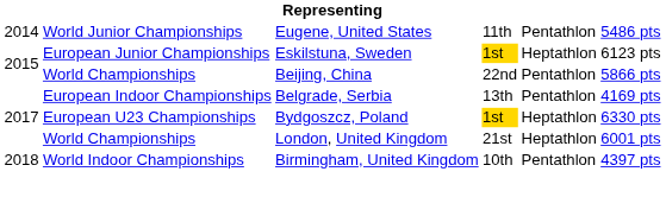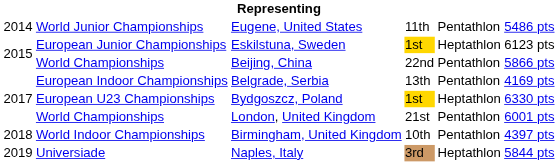 <table>
 <tr>
 <th colspan="6">Representing </th>
 </tr>
 <tr>
 <td>2014</td>
 <td><a href='#'>World Junior Championships</a></td>
 <td><a href='#'>Eugene, United States</a></td>
 <td>11th</td>
 <td>Pentathlon</td>
 <td><a href='#'>5486 pts</a></td>
 </tr>
 <tr>
 <td rowspan=2>2015</td>
 <td><a href='#'>European Junior Championships</a></td>
 <td><a href='#'>Eskilstuna, Sweden</a></td>
 <td bgcolor=gold>1st</td>
 <td>Heptathlon</td>
 <td>6123 pts</td>
 </tr>
 <tr>
 <td><a href='#'>World Championships</a></td>
 <td><a href='#'>Beijing, China</a></td>
 <td>22nd</td>
 <td>Pentathlon</td>
 <td><a href='#'>5866 pts</a></td>
 </tr>
 <tr>
 <td rowspan=3>2017</td>
 <td><a href='#'>European Indoor Championships</a></td>
 <td><a href='#'>Belgrade, Serbia</a></td>
 <td>13th</td>
 <td>Pentathlon</td>
 <td><a href='#'>4169 pts</a></td>
 </tr>
 <tr>
 <td><a href='#'>European U23 Championships</a></td>
 <td><a href='#'>Bydgoszcz, Poland</a></td>
 <td bgcolor=gold>1st</td>
 <td>Heptathlon</td>
 <td><a href='#'>6330 pts</a></td>
 </tr>
 <tr>
 <td><a href='#'>World Championships</a></td>
 <td><a href='#'>London</a>, <a href='#'>United Kingdom</a></td>
 <td>21st</td>
-<td>Heptathlon</td>
+<td>Pentathlon</td>
 <td><a href='#'>6001 pts</a></td>
 </tr>
 <tr>
 <td>2018</td>
 <td><a href='#'>World Indoor Championships</a></td>
 <td><a href='#'>Birmingham, United Kingdom</a></td>
 <td>10th</td>
 <td>Pentathlon</td>
 <td><a href='#'>4397 pts</a></td>
 </tr>
+<tr>
+<td>2019</td>
+<td><a href='#'>Universiade</a></td>
+<td><a href='#'>Naples, Italy</a></td>
+<td bgcolor=cc9966>3rd</td>
+<td>Heptathlon</td>
+<td><a href='#'>5844 pts</a></td>
+</tr>
 </table>
